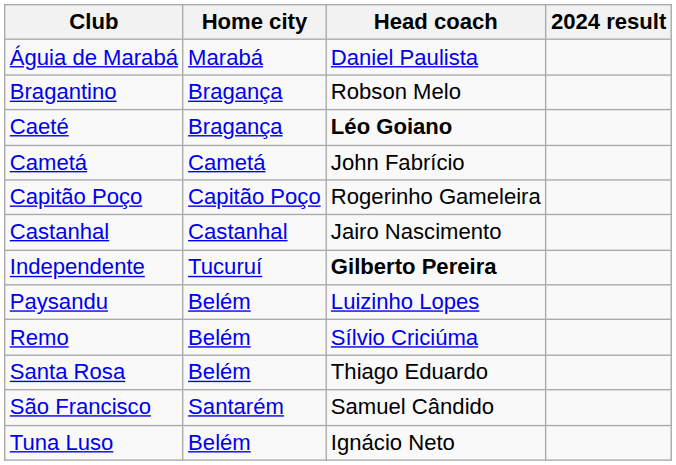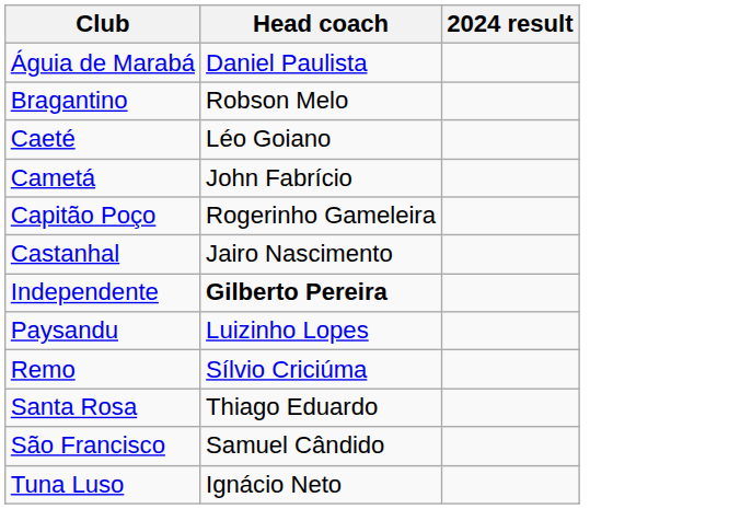 <table class="wikitable sortable">
 <tr>
 <th>Club</th>
-<th>Home city</th>
 <th>Head coach</th>
 <th>2024 result</th>
 </tr>
 <tr>
 <td><a href='#'>Águia de Marabá</a></td>
-<td><a href='#'>Marabá</a></td>
 <td><a href='#'>Daniel Paulista</a></td>
 <td></td>
 </tr>
 <tr>
 <td><a href='#'>Bragantino</a></td>
-<td><a href='#'>Bragança</a></td>
 <td>Robson Melo</td>
 <td></td>
 </tr>
 <tr>
 <td><a href='#'>Caeté</a></td>
-<td><a href='#'>Bragança</a></td>
-<td><strong>Léo Goiano</strong></td>
+<td>Léo Goiano</td>
 <td></td>
 </tr>
 <tr>
-<td><a href='#'>Cametá</a></td>
 <td><a href='#'>Cametá</a></td>
 <td>John Fabrício</td>
 <td></td>
 </tr>
 <tr>
 <td><a href='#'>Capitão Poço</a></td>
-<td><a href='#'>Capitão Poço</a></td>
 <td>Rogerinho Gameleira</td>
 <td></td>
 </tr>
 <tr>
-<td><a href='#'>Castanhal</a></td>
 <td><a href='#'>Castanhal</a></td>
 <td>Jairo Nascimento</td>
 <td></td>
 </tr>
 <tr>
 <td><a href='#'>Independente</a></td>
-<td><a href='#'>Tucuruí</a></td>
 <td><strong>Gilberto Pereira</strong></td>
 <td></td>
 </tr>
 <tr>
 <td><a href='#'>Paysandu</a></td>
-<td><a href='#'>Belém</a></td>
 <td><a href='#'>Luizinho Lopes</a></td>
 <td></td>
 </tr>
 <tr>
 <td><a href='#'>Remo</a></td>
-<td><a href='#'>Belém</a></td>
 <td><a href='#'>Sílvio Criciúma</a></td>
 <td></td>
 </tr>
 <tr>
 <td><a href='#'>Santa Rosa</a></td>
-<td><a href='#'>Belém</a></td>
 <td>Thiago Eduardo</td>
 <td></td>
 </tr>
 <tr>
 <td><a href='#'>São Francisco</a></td>
-<td><a href='#'>Santarém</a></td>
 <td>Samuel Cândido</td>
 <td></td>
 </tr>
 <tr>
 <td><a href='#'>Tuna Luso</a></td>
-<td><a href='#'>Belém</a></td>
 <td>Ignácio Neto</td>
 <td></td>
 </tr>
 </table>
